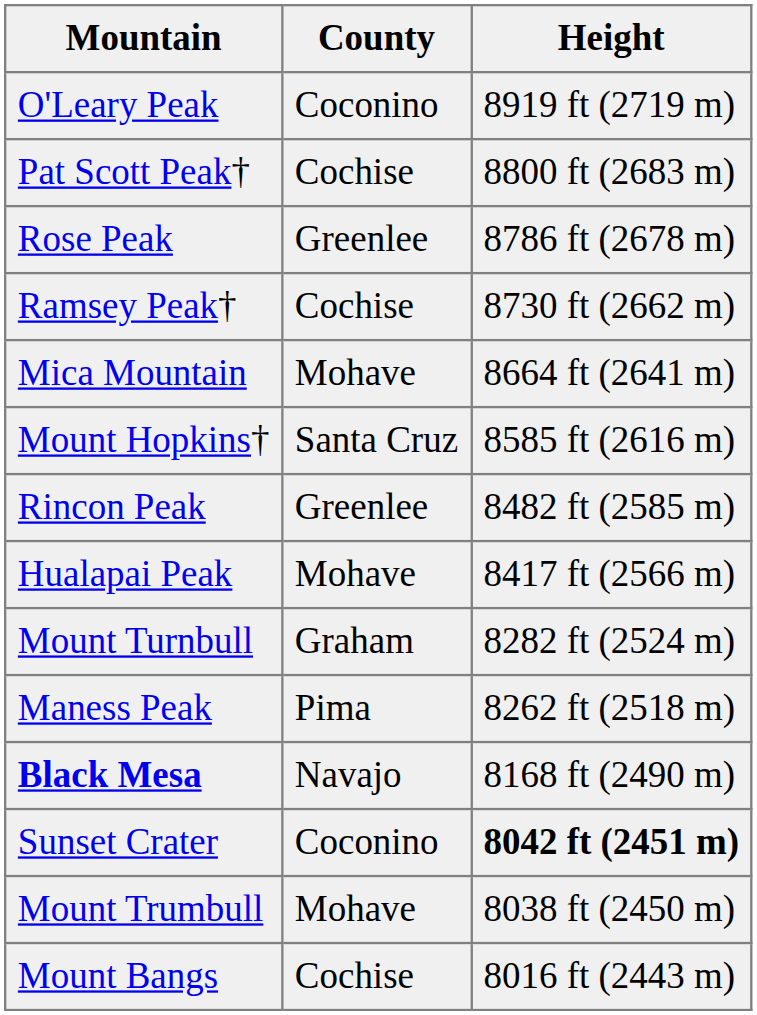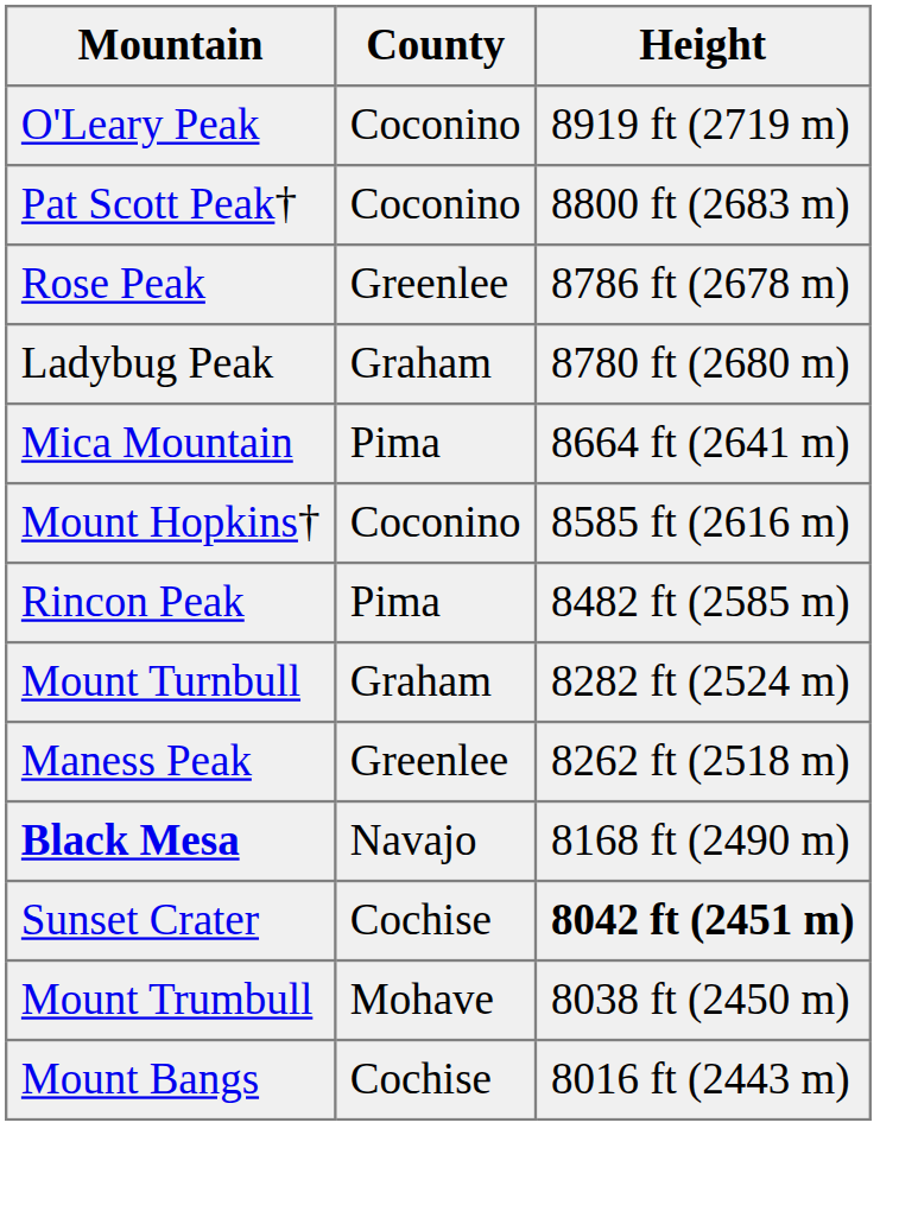 <table border=1 cellspacing=0 cellpadding=5 style="border-collapse: collapse; background:#f0f0f0;">
 <tr>
 <th>Mountain</th>
 <th>County</th>
 <th>Height</th>
 </tr>
 <tr>
 <td><a href='#'>O'Leary Peak</a></td>
 <td>Coconino</td>
 <td>8919 ft (2719 m)</td>
 </tr>
 <tr>
 <td><a href='#'>Pat Scott Peak</a>†</td>
-<td>Cochise</td>
+<td>Coconino</td>
 <td>8800 ft (2683 m)</td>
 </tr>
 <tr>
 <td><a href='#'>Rose Peak</a></td>
 <td>Greenlee</td>
 <td>8786 ft (2678 m)</td>
 </tr>
 <tr>
-<td><a href='#'>Ramsey Peak</a>†</td>
-<td>Cochise</td>
-<td>8730 ft (2662 m)</td>
+<td>Ladybug Peak</td>
+<td>Graham</td>
+<td>8780 ft (2680 m)</td>
 </tr>
 <tr>
 <td><a href='#'>Mica Mountain</a></td>
-<td>Mohave</td>
+<td>Pima</td>
 <td>8664 ft (2641 m)</td>
 </tr>
 <tr>
 <td><a href='#'>Mount Hopkins</a>†</td>
-<td>Santa Cruz</td>
+<td>Coconino</td>
 <td>8585 ft (2616 m)</td>
 </tr>
 <tr>
 <td><a href='#'>Rincon Peak</a></td>
-<td>Greenlee</td>
+<td>Pima</td>
 <td>8482 ft (2585 m)</td>
-</tr>
-<tr>
-<td><a href='#'>Hualapai Peak</a></td>
-<td>Mohave</td>
-<td>8417 ft (2566 m)</td>
 </tr>
 <tr>
 <td><a href='#'>Mount Turnbull</a></td>
 <td>Graham</td>
 <td>8282 ft (2524 m)</td>
 </tr>
 <tr>
 <td><a href='#'>Maness Peak</a></td>
-<td>Pima</td>
+<td>Greenlee</td>
 <td>8262 ft (2518 m)</td>
 </tr>
 <tr>
 <td><strong><a href='#'>Black Mesa</a></strong></td>
 <td>Navajo</td>
 <td>8168 ft (2490 m)</td>
 </tr>
 <tr>
 <td><a href='#'>Sunset Crater</a></td>
-<td>Coconino</td>
+<td>Cochise</td>
 <td><strong>8042 ft (2451 m)</strong></td>
 </tr>
 <tr>
 <td><a href='#'>Mount Trumbull</a></td>
 <td>Mohave</td>
 <td>8038 ft (2450 m)</td>
 </tr>
 <tr>
 <td><a href='#'>Mount Bangs</a></td>
 <td>Cochise</td>
 <td>8016 ft (2443 m)</td>
 </tr>
 </table>
